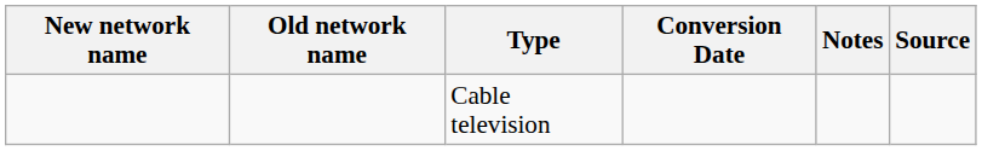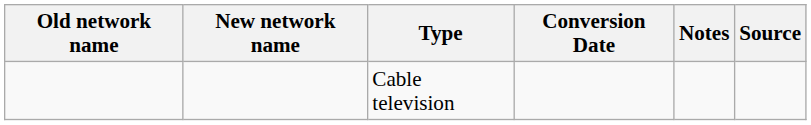 <table class="wikitable">
 <tr>
+<th>Old network name</th>
 <th>New network name</th>
-<th>Old network name</th>
 <th>Type</th>
 <th>Conversion Date</th>
 <th>Notes</th>
 <th>Source</th>
 </tr>
 <tr>
+<td><a href='#'></a></td>
 <td></td>
-<td><a href='#'></a></td>
 <td>Cable television</td>
 <td></td>
 <td></td>
 <td></td>
 </tr>
 </table>
